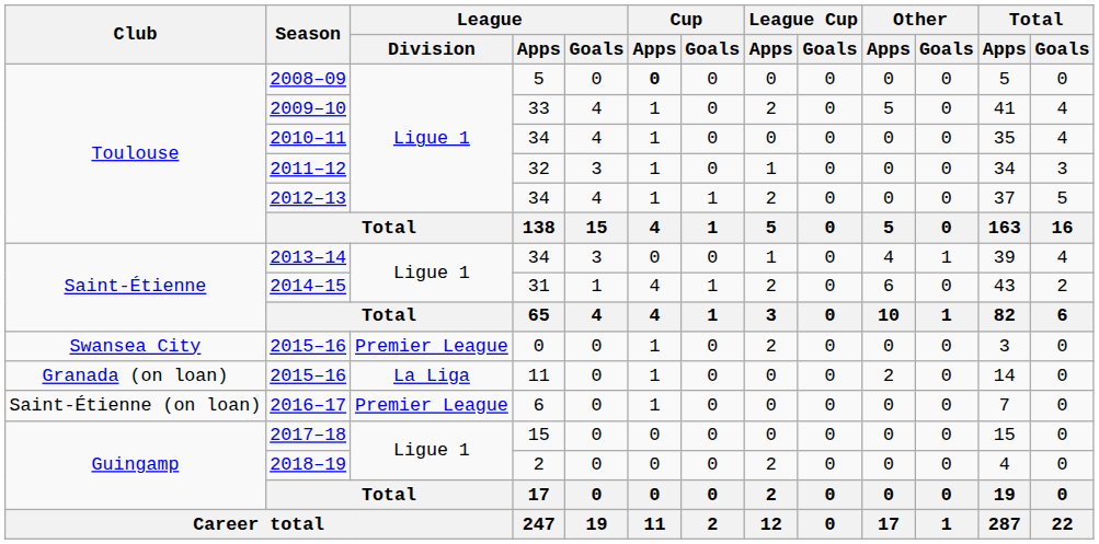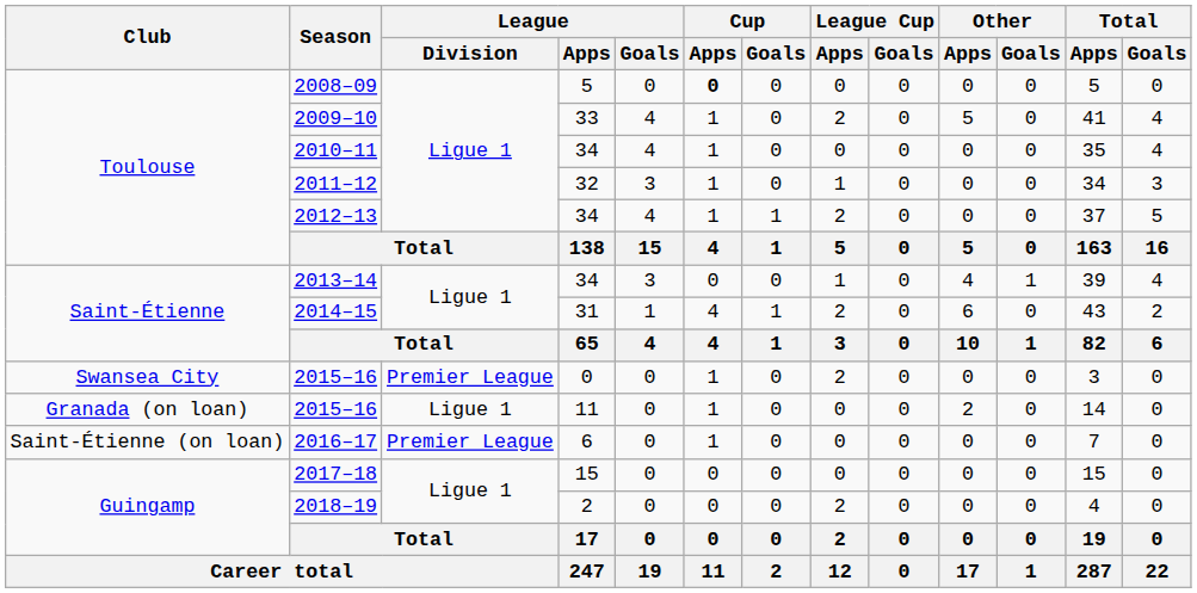 <table class="wikitable" style="text-align: center">
 <tr>
 <th rowspan="2">Club</th>
 <th rowspan="2">Season</th>
 <th colspan="3">League</th>
 <th colspan="2">Cup</th>
 <th colspan="2">League Cup</th>
 <th colspan="2">Other</th>
 <th colspan="2">Total</th>
 </tr>
 <tr>
 <th>Division</th>
 <th>Apps</th>
 <th>Goals</th>
 <th>Apps</th>
 <th>Goals</th>
 <th>Apps</th>
 <th>Goals</th>
 <th>Apps</th>
 <th>Goals</th>
 <th>Apps</th>
 <th>Goals</th>
 </tr>
 <tr>
 <td rowspan="6"><a href='#'>Toulouse</a></td>
 <td><a href='#'>2008–09</a></td>
 <td rowspan="5"><a href='#'>Ligue 1</a></td>
 <td>5</td>
 <td>0</td>
 <td><strong>0</strong></td>
 <td>0</td>
 <td>0</td>
 <td>0</td>
 <td>0</td>
 <td>0</td>
 <td>5</td>
 <td>0</td>
 </tr>
 <tr>
 <td><a href='#'>2009–10</a></td>
 <td>33</td>
 <td>4</td>
 <td>1</td>
 <td>0</td>
 <td>2</td>
 <td>0</td>
 <td>5</td>
 <td>0</td>
 <td>41</td>
 <td>4</td>
 </tr>
 <tr>
 <td><a href='#'>2010–11</a></td>
 <td>34</td>
 <td>4</td>
 <td>1</td>
 <td>0</td>
 <td>0</td>
 <td>0</td>
 <td>0</td>
 <td>0</td>
 <td>35</td>
 <td>4</td>
 </tr>
 <tr>
 <td><a href='#'>2011–12</a></td>
 <td>32</td>
 <td>3</td>
 <td>1</td>
 <td>0</td>
 <td>1</td>
 <td>0</td>
 <td>0</td>
 <td>0</td>
 <td>34</td>
 <td>3</td>
 </tr>
 <tr>
 <td><a href='#'>2012–13</a></td>
 <td>34</td>
 <td>4</td>
 <td>1</td>
 <td>1</td>
 <td>2</td>
 <td>0</td>
 <td>0</td>
 <td>0</td>
 <td>37</td>
 <td>5</td>
 </tr>
 <tr>
 <th colspan="2">Total</th>
 <th>138</th>
 <th>15</th>
 <th>4</th>
 <th>1</th>
 <th>5</th>
 <th>0</th>
 <th>5</th>
 <th>0</th>
 <th>163</th>
 <th>16</th>
 </tr>
 <tr>
 <td rowspan="3"><a href='#'>Saint-Étienne</a></td>
 <td><a href='#'>2013–14</a></td>
 <td rowspan="2">Ligue 1</td>
 <td>34</td>
 <td>3</td>
 <td>0</td>
 <td>0</td>
 <td>1</td>
 <td>0</td>
 <td>4</td>
 <td>1</td>
 <td>39</td>
 <td>4</td>
 </tr>
 <tr>
 <td><a href='#'>2014–15</a></td>
 <td>31</td>
 <td>1</td>
 <td>4</td>
 <td>1</td>
 <td>2</td>
 <td>0</td>
 <td>6</td>
 <td>0</td>
 <td>43</td>
 <td>2</td>
 </tr>
 <tr>
 <th colspan="2">Total</th>
 <th>65</th>
 <th>4</th>
 <th>4</th>
 <th>1</th>
 <th>3</th>
 <th>0</th>
 <th>10</th>
 <th>1</th>
 <th>82</th>
 <th>6</th>
 </tr>
 <tr>
 <td><a href='#'>Swansea City</a></td>
 <td><a href='#'>2015–16</a></td>
 <td><a href='#'>Premier League</a></td>
 <td>0</td>
 <td>0</td>
 <td>1</td>
 <td>0</td>
 <td>2</td>
 <td>0</td>
 <td>0</td>
 <td>0</td>
 <td>3</td>
 <td>0</td>
 </tr>
 <tr>
 <td><a href='#'>Granada</a> (on loan)</td>
 <td><a href='#'>2015–16</a></td>
-<td><a href='#'>La Liga</a></td>
+<td>Ligue 1</td>
 <td>11</td>
 <td>0</td>
 <td>1</td>
 <td>0</td>
 <td>0</td>
 <td>0</td>
 <td>2</td>
 <td>0</td>
 <td>14</td>
 <td>0</td>
 </tr>
 <tr>
 <td>Saint-Étienne (on loan)</td>
 <td><a href='#'>2016–17</a></td>
 <td><a href='#'>Premier League</a></td>
 <td>6</td>
 <td>0</td>
 <td>1</td>
 <td>0</td>
 <td>0</td>
 <td>0</td>
 <td>0</td>
 <td>0</td>
 <td>7</td>
 <td>0</td>
 </tr>
 <tr>
 <td rowspan="3"><a href='#'>Guingamp</a></td>
 <td><a href='#'>2017–18</a></td>
 <td rowspan="2">Ligue 1</td>
 <td>15</td>
 <td>0</td>
 <td>0</td>
 <td>0</td>
 <td>0</td>
 <td>0</td>
 <td>0</td>
 <td>0</td>
 <td>15</td>
 <td>0</td>
 </tr>
 <tr>
 <td><a href='#'>2018–19</a></td>
 <td>2</td>
 <td>0</td>
 <td>0</td>
 <td>0</td>
 <td>2</td>
 <td>0</td>
 <td>0</td>
 <td>0</td>
 <td>4</td>
 <td>0</td>
 </tr>
 <tr>
 <th colspan="2">Total</th>
 <th>17</th>
 <th>0</th>
 <th>0</th>
 <th>0</th>
 <th>2</th>
 <th>0</th>
 <th>0</th>
 <th>0</th>
 <th>19</th>
 <th>0</th>
 </tr>
 <tr>
 <th colspan="3">Career total</th>
 <th>247</th>
 <th>19</th>
 <th>11</th>
 <th>2</th>
 <th>12</th>
 <th>0</th>
 <th>17</th>
 <th>1</th>
 <th>287</th>
 <th>22</th>
 </tr>
 </table>
